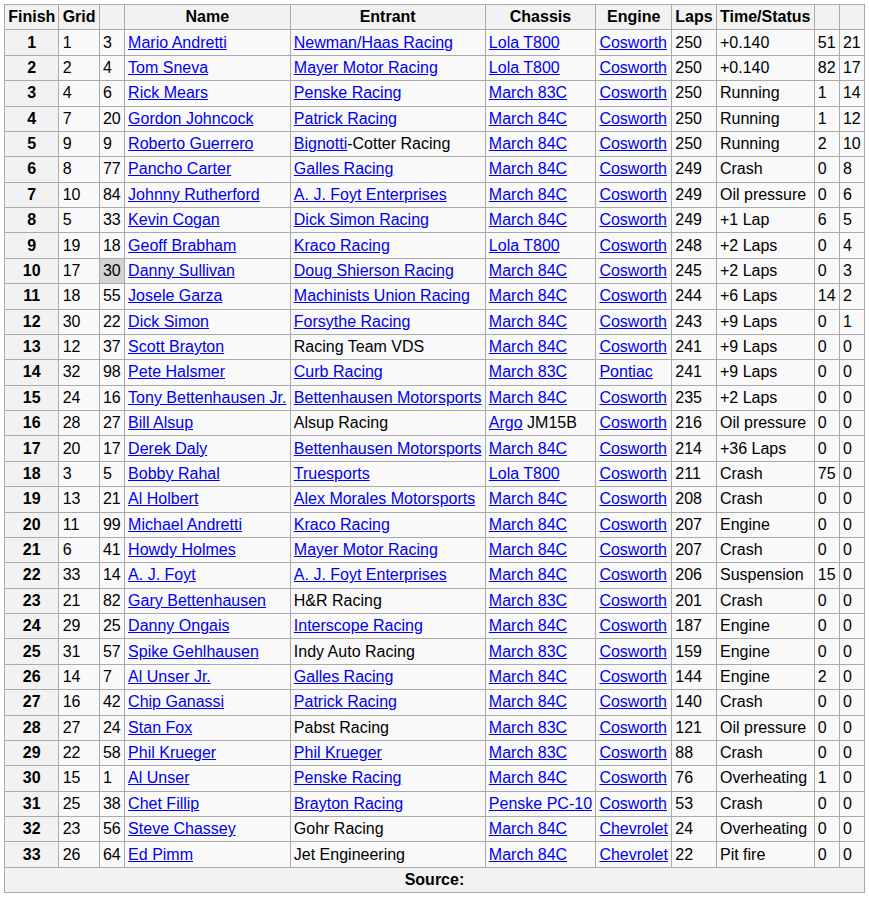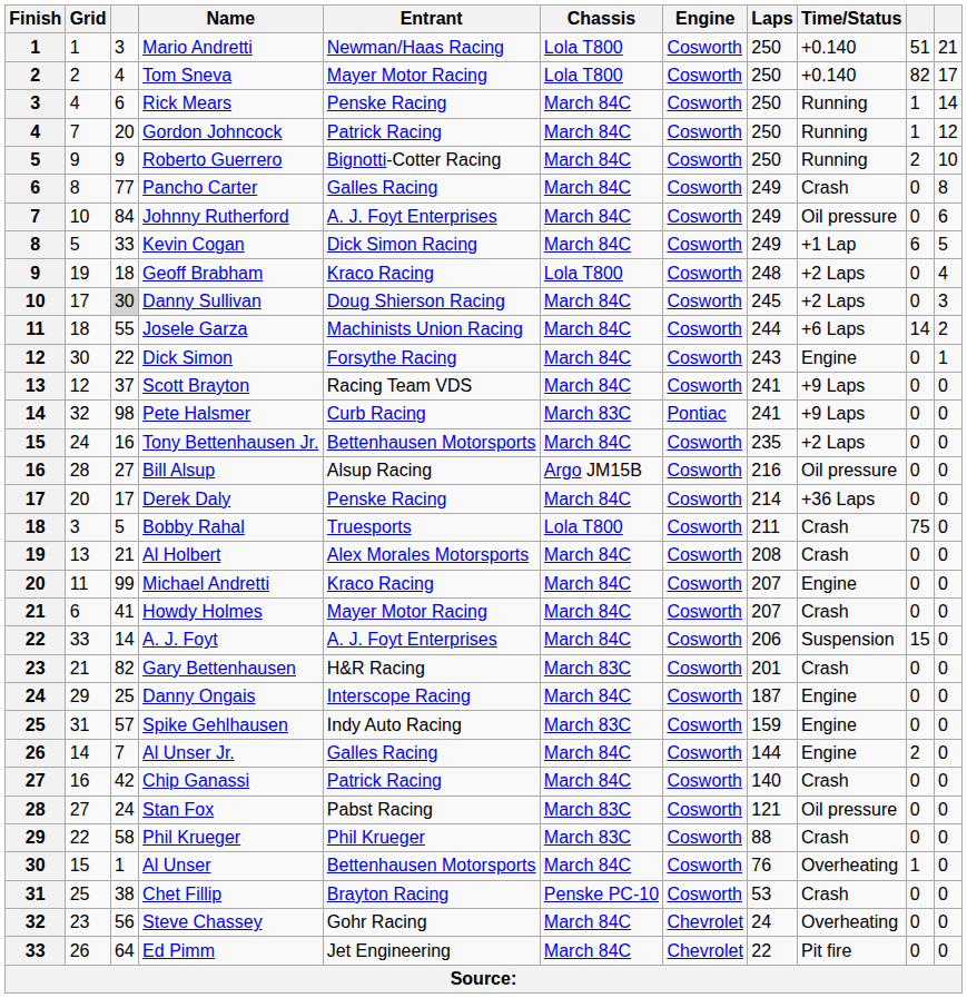 <table class="wikitable">
 <tr>
 <th>Finish</th>
 <th>Grid</th>
 <th></th>
 <th>Name</th>
 <th>Entrant</th>
 <th>Chassis</th>
 <th>Engine</th>
 <th>Laps</th>
 <th>Time/Status</th>
 <th></th>
 <th></th>
 </tr>
 <tr>
 <th>1</th>
 <td>1</td>
 <td>3</td>
 <td> <a href='#'>Mario Andretti</a></td>
 <td><a href='#'>Newman/Haas Racing</a></td>
 <td><a href='#'>Lola T800</a></td>
 <td><a href='#'>Cosworth</a></td>
 <td>250</td>
 <td>+0.140</td>
 <td>51</td>
 <td>21</td>
 </tr>
 <tr>
 <th>2</th>
 <td>2</td>
 <td>4</td>
 <td> <a href='#'>Tom Sneva</a></td>
 <td><a href='#'>Mayer Motor Racing</a></td>
 <td><a href='#'>Lola T800</a></td>
 <td><a href='#'>Cosworth</a></td>
 <td>250</td>
 <td>+0.140</td>
 <td>82</td>
 <td>17</td>
 </tr>
 <tr>
 <th>3</th>
 <td>4</td>
 <td>6</td>
 <td> <a href='#'>Rick Mears</a></td>
 <td><a href='#'>Penske Racing</a></td>
-<td><a href='#'>March 83C</a></td>
+<td><a href='#'>March 84C</a></td>
 <td><a href='#'>Cosworth</a></td>
 <td>250</td>
 <td>Running</td>
 <td>1</td>
 <td>14</td>
 </tr>
 <tr>
 <th>4</th>
 <td>7</td>
 <td>20</td>
 <td> <a href='#'>Gordon Johncock</a></td>
 <td><a href='#'>Patrick Racing</a></td>
 <td><a href='#'>March 84C</a></td>
 <td><a href='#'>Cosworth</a></td>
 <td>250</td>
 <td>Running</td>
 <td>1</td>
 <td>12</td>
 </tr>
 <tr>
 <th>5</th>
 <td>9</td>
 <td>9</td>
 <td> <a href='#'>Roberto Guerrero</a></td>
 <td><a href='#'>Bignotti</a>-Cotter Racing</td>
 <td><a href='#'>March 84C</a></td>
 <td><a href='#'>Cosworth</a></td>
 <td>250</td>
 <td>Running</td>
 <td>2</td>
 <td>10</td>
 </tr>
 <tr>
 <th>6</th>
 <td>8</td>
 <td>77</td>
 <td> <a href='#'>Pancho Carter</a></td>
 <td><a href='#'>Galles Racing</a></td>
 <td><a href='#'>March 84C</a></td>
 <td><a href='#'>Cosworth</a></td>
 <td>249</td>
 <td>Crash</td>
 <td>0</td>
 <td>8</td>
 </tr>
 <tr>
 <th>7</th>
 <td>10</td>
 <td>84</td>
 <td> <a href='#'>Johnny Rutherford</a></td>
 <td><a href='#'>A. J. Foyt Enterprises</a></td>
 <td><a href='#'>March 84C</a></td>
 <td><a href='#'>Cosworth</a></td>
 <td>249</td>
 <td>Oil pressure</td>
 <td>0</td>
 <td>6</td>
 </tr>
 <tr>
 <th>8</th>
 <td>5</td>
 <td>33</td>
 <td> <a href='#'>Kevin Cogan</a></td>
 <td><a href='#'>Dick Simon Racing</a></td>
 <td><a href='#'>March 84C</a></td>
 <td><a href='#'>Cosworth</a></td>
 <td>249</td>
 <td>+1 Lap</td>
 <td>6</td>
 <td>5</td>
 </tr>
 <tr>
 <th>9</th>
 <td>19</td>
 <td>18</td>
 <td> <a href='#'>Geoff Brabham</a></td>
 <td><a href='#'>Kraco Racing</a></td>
 <td><a href='#'>Lola T800</a></td>
 <td><a href='#'>Cosworth</a></td>
 <td>248</td>
 <td>+2 Laps</td>
 <td>0</td>
 <td>4</td>
 </tr>
 <tr>
 <th>10</th>
 <td>17</td>
 <td style="background: lightgrey;">30</td>
 <td> <a href='#'>Danny Sullivan</a></td>
 <td><a href='#'>Doug Shierson Racing</a></td>
 <td><a href='#'>March 84C</a></td>
 <td><a href='#'>Cosworth</a></td>
 <td>245</td>
 <td>+2 Laps</td>
 <td>0</td>
 <td>3</td>
 </tr>
 <tr>
 <th>11</th>
 <td>18</td>
 <td>55</td>
 <td> <a href='#'>Josele Garza</a></td>
 <td><a href='#'>Machinists Union Racing</a></td>
 <td><a href='#'>March 84C</a></td>
 <td><a href='#'>Cosworth</a></td>
 <td>244</td>
 <td>+6 Laps</td>
 <td>14</td>
 <td>2</td>
 </tr>
 <tr>
 <th>12</th>
 <td>30</td>
 <td>22</td>
 <td> <a href='#'>Dick Simon</a></td>
 <td><a href='#'>Forsythe Racing</a></td>
 <td><a href='#'>March 84C</a></td>
 <td><a href='#'>Cosworth</a></td>
 <td>243</td>
-<td>+9 Laps</td>
+<td>Engine</td>
 <td>0</td>
 <td>1</td>
 </tr>
 <tr>
 <th>13</th>
 <td>12</td>
 <td>37</td>
 <td> <a href='#'>Scott Brayton</a></td>
 <td>Racing Team VDS</td>
 <td><a href='#'>March 84C</a></td>
 <td><a href='#'>Cosworth</a></td>
 <td>241</td>
 <td>+9 Laps</td>
 <td>0</td>
 <td>0</td>
 </tr>
 <tr>
 <th>14</th>
 <td>32</td>
 <td>98</td>
 <td> <a href='#'>Pete Halsmer</a></td>
 <td><a href='#'>Curb Racing</a></td>
 <td><a href='#'>March 83C</a></td>
 <td><a href='#'>Pontiac</a></td>
 <td>241</td>
 <td>+9 Laps</td>
 <td>0</td>
 <td>0</td>
 </tr>
 <tr>
 <th>15</th>
 <td>24</td>
 <td>16</td>
 <td> <a href='#'>Tony Bettenhausen Jr.</a></td>
 <td><a href='#'>Bettenhausen Motorsports</a></td>
 <td><a href='#'>March 84C</a></td>
 <td><a href='#'>Cosworth</a></td>
 <td>235</td>
 <td>+2 Laps</td>
 <td>0</td>
 <td>0</td>
 </tr>
 <tr>
 <th>16</th>
 <td>28</td>
 <td>27</td>
 <td> <a href='#'>Bill Alsup</a></td>
 <td>Alsup Racing</td>
 <td><a href='#'>Argo</a> JM15B</td>
 <td><a href='#'>Cosworth</a></td>
 <td>216</td>
 <td>Oil pressure</td>
 <td>0</td>
 <td>0</td>
 </tr>
 <tr>
 <th>17</th>
 <td>20</td>
 <td>17</td>
 <td> <a href='#'>Derek Daly</a></td>
-<td><a href='#'>Bettenhausen Motorsports</a></td>
+<td><a href='#'>Penske Racing</a></td>
 <td><a href='#'>March 84C</a></td>
 <td><a href='#'>Cosworth</a></td>
 <td>214</td>
 <td>+36 Laps</td>
 <td>0</td>
 <td>0</td>
 </tr>
 <tr>
 <th>18</th>
 <td>3</td>
 <td>5</td>
 <td> <a href='#'>Bobby Rahal</a></td>
 <td><a href='#'>Truesports</a></td>
 <td><a href='#'>Lola T800</a></td>
 <td><a href='#'>Cosworth</a></td>
 <td>211</td>
 <td>Crash</td>
 <td>75</td>
 <td>0</td>
 </tr>
 <tr>
 <th>19</th>
 <td>13</td>
 <td>21</td>
 <td> <a href='#'>Al Holbert</a></td>
 <td><a href='#'>Alex Morales Motorsports</a></td>
 <td><a href='#'>March 84C</a></td>
 <td><a href='#'>Cosworth</a></td>
 <td>208</td>
 <td>Crash</td>
 <td>0</td>
 <td>0</td>
 </tr>
 <tr>
 <th>20</th>
 <td>11</td>
 <td>99</td>
 <td> <a href='#'>Michael Andretti</a></td>
 <td><a href='#'>Kraco Racing</a></td>
 <td><a href='#'>March 84C</a></td>
 <td><a href='#'>Cosworth</a></td>
 <td>207</td>
 <td>Engine</td>
 <td>0</td>
 <td>0</td>
 </tr>
 <tr>
 <th>21</th>
 <td>6</td>
 <td>41</td>
 <td> <a href='#'>Howdy Holmes</a></td>
 <td><a href='#'>Mayer Motor Racing</a></td>
 <td><a href='#'>March 84C</a></td>
 <td><a href='#'>Cosworth</a></td>
 <td>207</td>
 <td>Crash</td>
 <td>0</td>
 <td>0</td>
 </tr>
 <tr>
 <th>22</th>
 <td>33</td>
 <td>14</td>
 <td> <a href='#'>A. J. Foyt</a></td>
 <td><a href='#'>A. J. Foyt Enterprises</a></td>
 <td><a href='#'>March 84C</a></td>
 <td><a href='#'>Cosworth</a></td>
 <td>206</td>
 <td>Suspension</td>
 <td>15</td>
 <td>0</td>
 </tr>
 <tr>
 <th>23</th>
 <td>21</td>
 <td>82</td>
 <td> <a href='#'>Gary Bettenhausen</a></td>
 <td>H&R Racing</td>
 <td><a href='#'>March 83C</a></td>
 <td><a href='#'>Cosworth</a></td>
 <td>201</td>
 <td>Crash</td>
 <td>0</td>
 <td>0</td>
 </tr>
 <tr>
 <th>24</th>
 <td>29</td>
 <td>25</td>
 <td> <a href='#'>Danny Ongais</a></td>
 <td><a href='#'>Interscope Racing</a></td>
 <td><a href='#'>March 84C</a></td>
 <td><a href='#'>Cosworth</a></td>
 <td>187</td>
 <td>Engine</td>
 <td>0</td>
 <td>0</td>
 </tr>
 <tr>
 <th>25</th>
 <td>31</td>
 <td>57</td>
 <td> <a href='#'>Spike Gehlhausen</a></td>
 <td>Indy Auto Racing</td>
 <td><a href='#'>March 83C</a></td>
 <td><a href='#'>Cosworth</a></td>
 <td>159</td>
 <td>Engine</td>
 <td>0</td>
 <td>0</td>
 </tr>
 <tr>
 <th>26</th>
 <td>14</td>
 <td>7</td>
 <td> <a href='#'>Al Unser Jr.</a></td>
 <td><a href='#'>Galles Racing</a></td>
 <td><a href='#'>March 84C</a></td>
 <td><a href='#'>Cosworth</a></td>
 <td>144</td>
 <td>Engine</td>
 <td>2</td>
 <td>0</td>
 </tr>
 <tr>
 <th>27</th>
 <td>16</td>
 <td>42</td>
 <td> <a href='#'>Chip Ganassi</a></td>
 <td><a href='#'>Patrick Racing</a></td>
 <td><a href='#'>March 84C</a></td>
 <td><a href='#'>Cosworth</a></td>
 <td>140</td>
 <td>Crash</td>
 <td>0</td>
 <td>0</td>
 </tr>
 <tr>
 <th>28</th>
 <td>27</td>
 <td>24</td>
 <td> <a href='#'>Stan Fox</a></td>
 <td>Pabst Racing</td>
 <td><a href='#'>March 83C</a></td>
 <td><a href='#'>Cosworth</a></td>
 <td>121</td>
 <td>Oil pressure</td>
 <td>0</td>
 <td>0</td>
 </tr>
 <tr>
 <th>29</th>
 <td>22</td>
 <td>58</td>
 <td> <a href='#'>Phil Krueger</a></td>
 <td><a href='#'>Phil Krueger</a></td>
 <td><a href='#'>March 83C</a></td>
 <td><a href='#'>Cosworth</a></td>
 <td>88</td>
 <td>Crash</td>
 <td>0</td>
 <td>0</td>
 </tr>
 <tr>
 <th>30</th>
 <td>15</td>
 <td>1</td>
 <td> <a href='#'>Al Unser</a></td>
-<td><a href='#'>Penske Racing</a></td>
+<td><a href='#'>Bettenhausen Motorsports</a></td>
 <td><a href='#'>March 84C</a></td>
 <td><a href='#'>Cosworth</a></td>
 <td>76</td>
 <td>Overheating</td>
 <td>1</td>
 <td>0</td>
 </tr>
 <tr>
 <th>31</th>
 <td>25</td>
 <td>38</td>
 <td> <a href='#'>Chet Fillip</a></td>
 <td><a href='#'>Brayton Racing</a></td>
 <td><a href='#'>Penske PC-10</a></td>
 <td><a href='#'>Cosworth</a></td>
 <td>53</td>
 <td>Crash</td>
 <td>0</td>
 <td>0</td>
 </tr>
 <tr>
 <th>32</th>
 <td>23</td>
 <td>56</td>
 <td> <a href='#'>Steve Chassey</a></td>
 <td>Gohr Racing</td>
 <td><a href='#'>March 84C</a></td>
 <td><a href='#'>Chevrolet</a></td>
 <td>24</td>
 <td>Overheating</td>
 <td>0</td>
 <td>0</td>
 </tr>
 <tr>
 <th>33</th>
 <td>26</td>
 <td>64</td>
 <td> <a href='#'>Ed Pimm</a></td>
 <td>Jet Engineering</td>
 <td><a href='#'>March 84C</a></td>
 <td><a href='#'>Chevrolet</a></td>
 <td>22</td>
 <td>Pit fire</td>
 <td>0</td>
 <td>0</td>
 </tr>
 <tr>
 <th colspan=11>Source:</th>
 </tr>
 </table>
